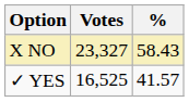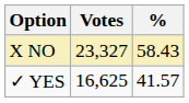 <table class="wikitable">
 <tr>
 <th>Option</th>
 <th>Votes</th>
 <th>%</th>
 </tr>
 <tr>
 <td style=background:#f8f1bd>X NO</td>
 <td style=background:#f8f1bd>23,327</td>
 <td style=background:#f8f1bd>58.43</td>
 </tr>
 <tr>
 <td>✓ YES</td>
-<td>16,525</td>
+<td>16,625</td>
 <td>41.57</td>
 </tr>
 </table>
